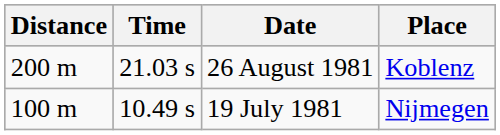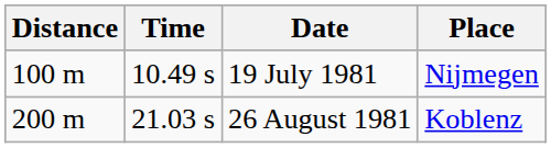 <table class="wikitable">
 <tr>
 <th>Distance</th>
 <th>Time</th>
 <th>Date</th>
 <th>Place</th>
 </tr>
 <tr>
+<td>100 m</td>
+<td>10.49 s</td>
+<td>19 July 1981</td>
+<td><a href='#'>Nijmegen</a></td>
+</tr>
+<tr>
 <td>200 m</td>
 <td>21.03 s</td>
 <td>26 August 1981</td>
 <td><a href='#'>Koblenz</a></td>
 </tr>
-<tr>
-<td>100 m</td>
-<td>10.49 s</td>
-<td>19 July 1981</td>
-<td><a href='#'>Nijmegen</a></td>
-</tr>
 </table>
